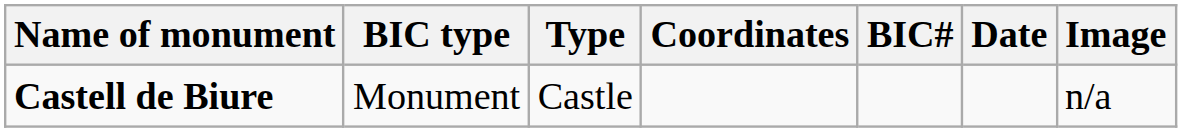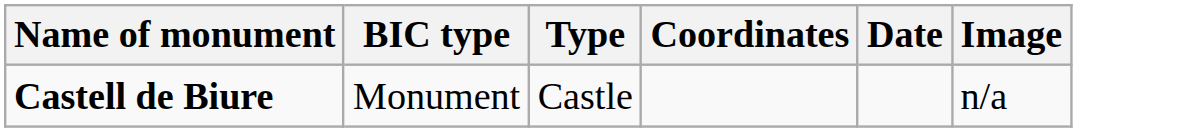 <table class="wikitable">
 <tr>
 <th>Name of monument</th>
 <th>BIC type</th>
 <th>Type</th>
 <th>Coordinates</th>
-<th>BIC#</th>
 <th>Date</th>
 <th>Image</th>
 </tr>
 <tr>
 <td><strong>Castell de Biure</strong></td>
 <td>Monument</td>
 <td>Castle</td>
 <td></td>
 <td></td>
-<td></td>
 <td>n/a</td>
 </tr>
 </table>
